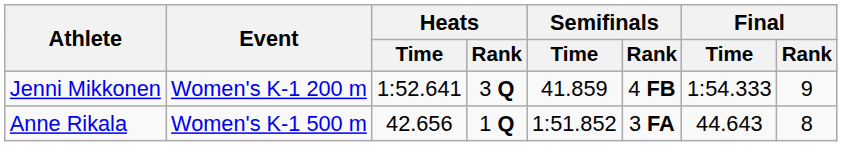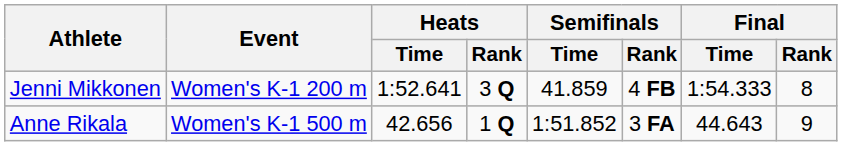 <table class="wikitable" style="font-size:90%">
 <tr>
 <th rowspan="2">Athlete</th>
 <th rowspan="2">Event</th>
 <th colspan=2>Heats</th>
 <th colspan=2>Semifinals</th>
 <th colspan=2>Final</th>
 </tr>
 <tr style="font-size:95%">
 <th>Time</th>
 <th>Rank</th>
 <th>Time</th>
 <th>Rank</th>
 <th>Time</th>
 <th>Rank</th>
 </tr>
 <tr align=center>
 <td align=left><a href='#'>Jenni Mikkonen</a></td>
 <td align=left><a href='#'>Women's K-1 200 m</a></td>
 <td>1:52.641</td>
 <td>3 <strong>Q</strong></td>
 <td>41.859</td>
 <td>4 <strong>FB</strong></td>
 <td>1:54.333</td>
-<td>9</td>
+<td>8</td>
 </tr>
 <tr align=center>
 <td align=left><a href='#'>Anne Rikala</a></td>
 <td align=left><a href='#'>Women's K-1 500 m</a></td>
 <td>42.656</td>
 <td>1 <strong>Q</strong></td>
 <td>1:51.852</td>
 <td>3 <strong>FA</strong></td>
 <td>44.643</td>
-<td>8</td>
+<td>9</td>
 </tr>
 </table>
